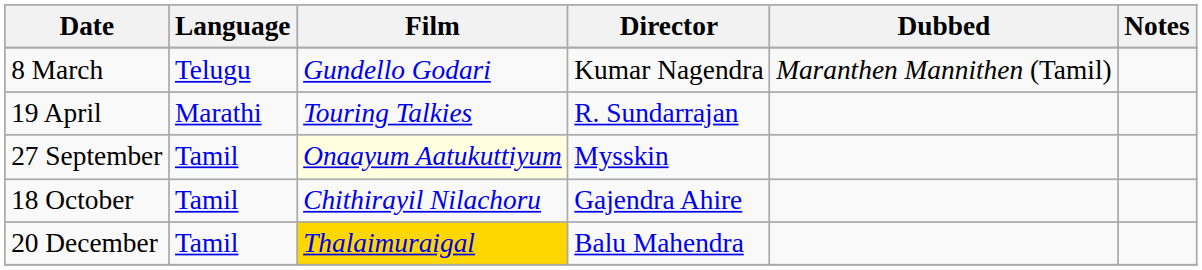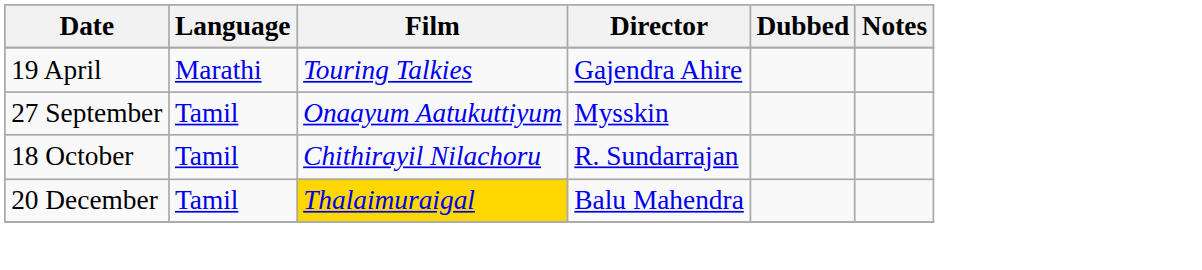 <table class="wikitable sortable">
 <tr bgcolor="#CCCCCC" align="center"|->
 <th>Date</th>
 <th>Language</th>
 <th>Film</th>
 <th>Director</th>
 <th>Dubbed</th>
 <th>Notes</th>
 </tr>
 <tr>
 </tr>
 <tr>
-<td>8 March</td>
-<td><a href='#'>Telugu</a></td>
-<td><em><a href='#'>Gundello Godari</a></em></td>
-<td>Kumar Nagendra</td>
-<td><em>Maranthen Mannithen</em> (Tamil)</td>
-<td></td>
-</tr>
-<tr>
 <td>19 April</td>
 <td><a href='#'>Marathi</a></td>
 <td><em><a href='#'>Touring Talkies</a></em></td>
-<td><a href='#'>R. Sundarrajan</a></td>
+<td><a href='#'>Gajendra Ahire</a></td>
 <td></td>
 <td></td>
 </tr>
 <tr>
 <td>27 September</td>
 <td><a href='#'>Tamil</a></td>
-<td style="background: lightyellow;"><em><a href='#'>Onaayum Aatukuttiyum</a></em></td>
+<td><em><a href='#'>Onaayum Aatukuttiyum</a></em></td>
 <td><a href='#'>Mysskin</a></td>
 <td></td>
 <td></td>
 </tr>
 <tr>
 <td>18 October</td>
 <td><a href='#'>Tamil</a></td>
 <td><em><a href='#'>Chithirayil Nilachoru</a></em></td>
-<td><a href='#'>Gajendra Ahire</a></td>
+<td><a href='#'>R. Sundarrajan</a></td>
 <td></td>
 <td></td>
 </tr>
 <tr>
 <td>20 December</td>
 <td><a href='#'>Tamil</a></td>
 <td style="background: gold;"><em><a href='#'>Thalaimuraigal</a></em></td>
 <td><a href='#'>Balu Mahendra</a></td>
 <td></td>
 <td></td>
 </tr>
 <tr>
 </tr>
 </table>
